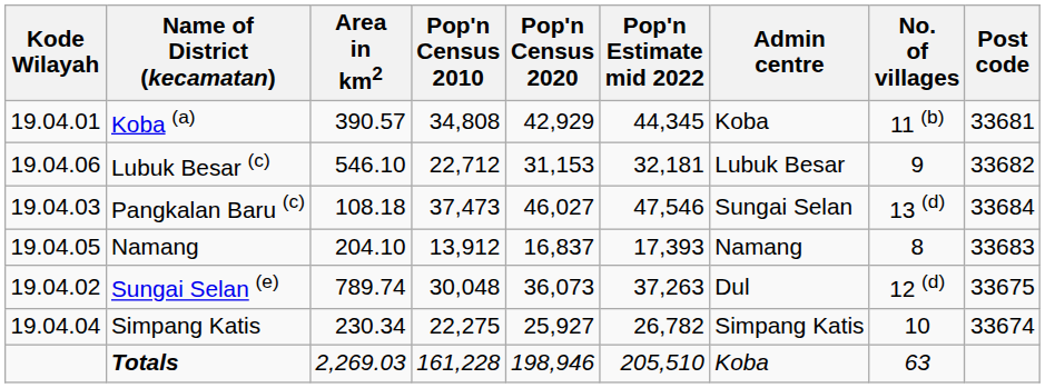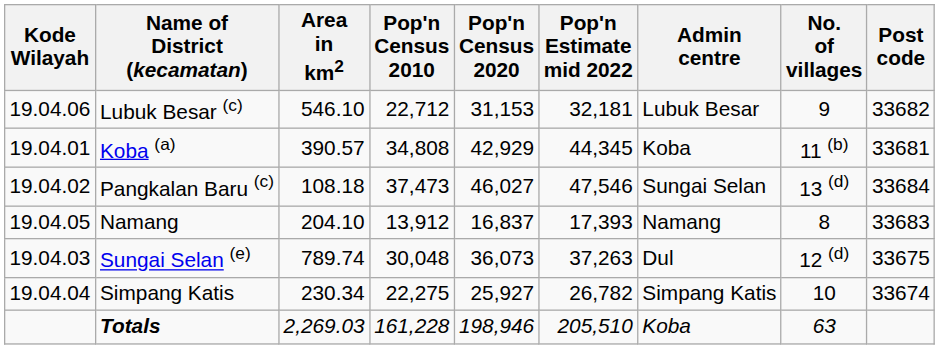 <table class="sortable wikitable">
 <tr>
 <th>Kode <br>Wilayah</th>
 <th>Name of<br>District<br>(<em>kecamatan</em>)</th>
 <th>Area<br>in<br>km<sup>2</sup></th>
 <th>Pop'n<br>Census<br>2010</th>
 <th>Pop'n<br>Census<br>2020</th>
 <th>Pop'n<br>Estimate<br>mid 2022</th>
 <th>Admin<br>centre</th>
 <th>No.<br>of<br>villages</th>
 <th>Post<br>code</th>
 </tr>
 <tr>
+<td>19.04.06</td>
+<td>Lubuk Besar <sup>(c)</sup></td>
+<td align="right">546.10</td>
+<td align="right">22,712</td>
+<td align="right">31,153</td>
+<td align="right">32,181</td>
+<td>Lubuk Besar</td>
+<td align="center">9</td>
+<td>33682</td>
+</tr>
+<tr>
 <td>19.04.01</td>
 <td><a href='#'>Koba</a> <sup>(a)</sup></td>
 <td align="right">390.57</td>
 <td align="right">34,808</td>
 <td align="right">42,929</td>
 <td align="right">44,345</td>
 <td>Koba</td>
 <td align="center">11 <sup>(b)</sup></td>
 <td>33681</td>
 </tr>
 <tr>
-<td>19.04.06</td>
-<td>Lubuk Besar <sup>(c)</sup></td>
-<td align="right">546.10</td>
-<td align="right">22,712</td>
-<td align="right">31,153</td>
-<td align="right">32,181</td>
-<td>Lubuk Besar</td>
-<td align="center">9</td>
-<td>33682</td>
-</tr>
-<tr>
-<td>19.04.03</td>
+<td>19.04.02</td>
 <td>Pangkalan Baru <sup>(c)</sup></td>
 <td align="right">108.18</td>
 <td align="right">37,473</td>
 <td align="right">46,027</td>
 <td align="right">47,546</td>
 <td>Sungai Selan</td>
 <td align="center">13 <sup>(d)</sup></td>
 <td>33684</td>
 </tr>
 <tr>
 <td>19.04.05</td>
 <td>Namang</td>
 <td align="right">204.10</td>
 <td align="right">13,912</td>
 <td align="right">16,837</td>
 <td align="right">17,393</td>
 <td>Namang</td>
 <td align="center">8</td>
 <td>33683</td>
 </tr>
 <tr>
-<td>19.04.02</td>
+<td>19.04.03</td>
 <td><a href='#'>Sungai Selan</a>  <sup>(e)</sup></td>
 <td align="right">789.74</td>
 <td align="right">30,048</td>
 <td align="right">36,073</td>
 <td align="right">37,263</td>
 <td>Dul</td>
 <td align="center">12 <sup>(d)</sup></td>
 <td>33675</td>
 </tr>
 <tr>
 <td>19.04.04</td>
 <td>Simpang Katis</td>
 <td align="right">230.34</td>
 <td align="right">22,275</td>
 <td align="right">25,927</td>
 <td align="right">26,782</td>
 <td>Simpang Katis</td>
 <td align="center">10</td>
 <td>33674</td>
 </tr>
 <tr>
 <td></td>
 <td><strong><em>Totals</em></strong></td>
 <td align="right"><em>2,269.03</em></td>
 <td align="right"><em>161,228</em></td>
 <td align="right"><em>198,946</em></td>
 <td align="right"><em>205,510</em></td>
 <td><em>Koba</em></td>
 <td align="center"><em>63</em></td>
 <td></td>
 </tr>
 </table>
